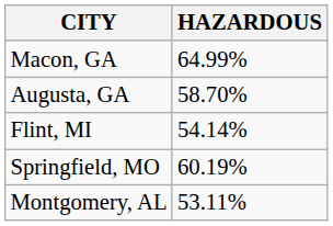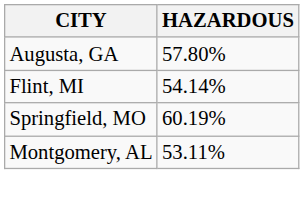 <table class="wikitable">
 <tr>
 <th>CITY</th>
 <th>HAZARDOUS</th>
 </tr>
 <tr>
-<td>Macon, GA</td>
-<td>64.99%</td>
-</tr>
-<tr>
 <td>Augusta, GA</td>
-<td>58.70%</td>
+<td>57.80%</td>
 </tr>
 <tr>
 <td>Flint, MI</td>
 <td>54.14%</td>
 </tr>
 <tr>
 <td>Springfield, MO</td>
 <td>60.19%</td>
 </tr>
 <tr>
 <td>Montgomery, AL</td>
 <td>53.11%</td>
 </tr>
 </table>
